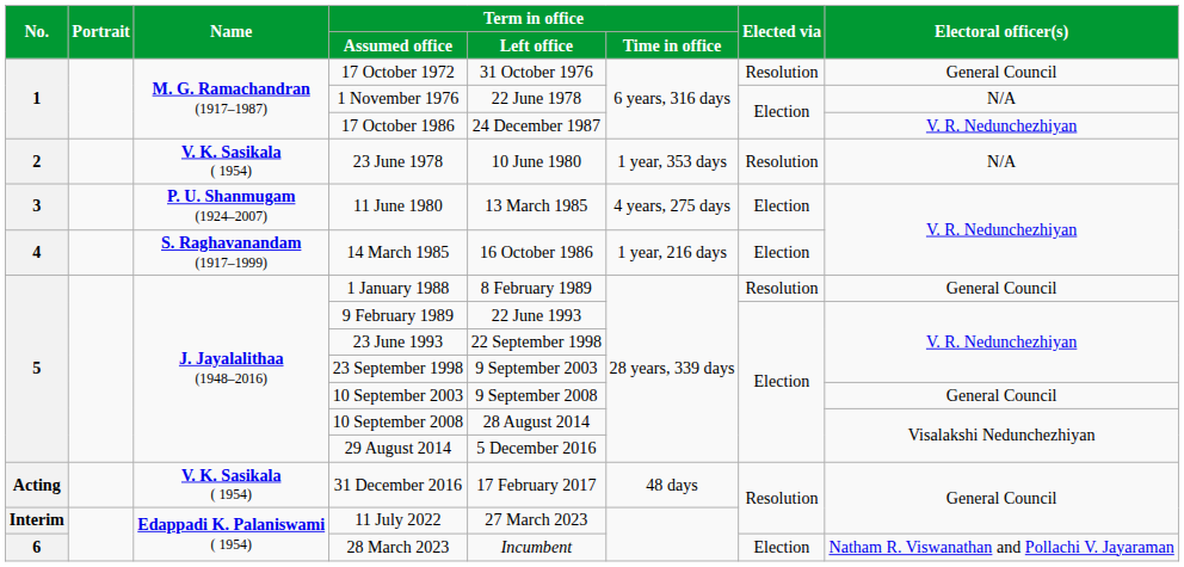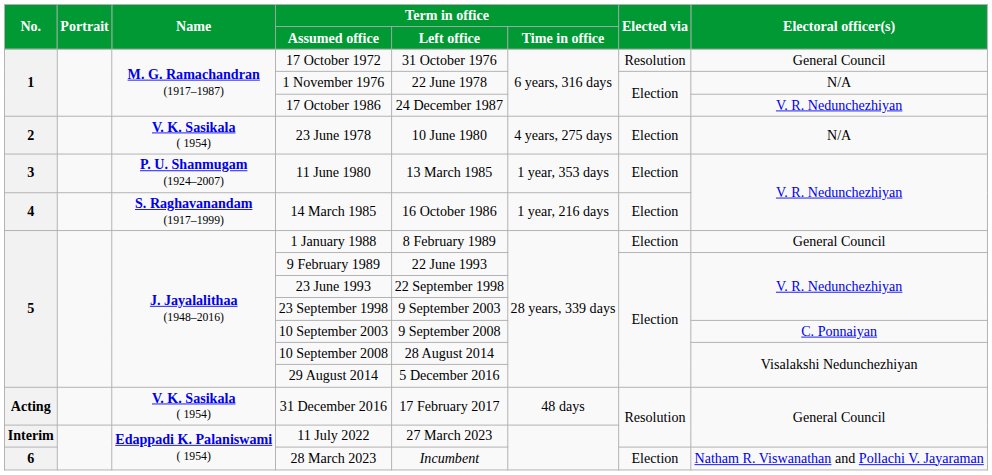 <table class="wikitable sortable" style="text-align:center;">
 <tr>
 <th rowspan=2 style="background-color:#009933;color:white">No.</th>
 <th rowspan=2 style="background-color:#009933;color:white">Portrait</th>
 <th rowspan=2 style="background-color:#009933;color:white">Name<br></th>
 <th colspan=3 style="background-color:#009933;color:white">Term in office</th>
 <th rowspan=2 style="background-color:#009933;color:white">Elected via</th>
 <th rowspan=2 style="background-color:#009933;color:white">Electoral officer(s)</th>
 </tr>
 <tr>
 <th style="background-color:#009933;color:white">Assumed office</th>
 <th style="background-color:#009933;color:white">Left office</th>
 <th style="background-color:#009933;color:white">Time in office</th>
 </tr>
 <tr>
 <th rowspan=3>1</th>
 <td rowspan=3></td>
 <td rowspan=3><strong><a href='#'>M. G. Ramachandran</a></strong><br><small>(1917–1987)</small></td>
 <td>17 October 1972</td>
 <td>31 October 1976</td>
 <td rowspan=3>6 years, 316 days</td>
 <td>Resolution</td>
 <td>General Council</td>
 </tr>
 <tr>
 <td>1 November 1976</td>
 <td>22 June 1978</td>
 <td rowspan=2>Election</td>
 <td>N/A</td>
 </tr>
 <tr>
 <td>17 October 1986</td>
 <td>24 December 1987</td>
 <td><a href='#'>V. R. Nedunchezhiyan</a></td>
 </tr>
 <tr>
 <th>2</th>
 <td></td>
 <td><strong><a href='#'>V. K. Sasikala</a></strong><br><small>( 1954)</small></td>
 <td>23 June 1978</td>
 <td>10 June 1980</td>
-<td>1 year, 353 days</td>
-<td>Resolution</td>
+<td>4 years, 275 days</td>
+<td>Election</td>
 <td>N/A</td>
 </tr>
 <tr>
 <th>3</th>
 <td></td>
 <td><strong><a href='#'>P. U. Shanmugam</a></strong><br><small>(1924–2007)</small></td>
 <td>11 June 1980</td>
 <td>13 March 1985</td>
-<td>4 years, 275 days</td>
+<td>1 year, 353 days</td>
 <td>Election</td>
 <td rowspan=2><a href='#'>V. R. Nedunchezhiyan</a></td>
 </tr>
 <tr>
 <th>4</th>
 <td></td>
 <td><strong><a href='#'>S. Raghavanandam</a></strong><br><small>(1917–1999)</small></td>
 <td>14 March 1985</td>
 <td>16 October 1986</td>
 <td>1 year, 216 days</td>
 <td>Election</td>
 </tr>
 <tr>
 <th rowspan=7>5</th>
 <td rowspan=7></td>
 <td rowspan=7><strong><a href='#'>J. Jayalalithaa</a></strong><br><small>(1948–2016)</small></td>
 <td>1 January 1988</td>
 <td>8 February 1989</td>
 <td rowspan=7>28 years, 339 days</td>
-<td>Resolution</td>
+<td>Election</td>
 <td>General Council</td>
 </tr>
 <tr>
 <td>9 February 1989</td>
 <td>22 June 1993</td>
 <td rowspan=6>Election</td>
 <td rowspan=3><a href='#'>V. R. Nedunchezhiyan</a></td>
 </tr>
 <tr>
 <td>23 June 1993</td>
 <td>22 September 1998</td>
 </tr>
 <tr>
 <td>23 September 1998</td>
 <td>9 September 2003</td>
 </tr>
 <tr>
 <td>10 September 2003</td>
 <td>9 September 2008</td>
-<td>General Council</td>
+<td><a href='#'>C. Ponnaiyan</a></td>
 </tr>
 <tr>
 <td>10 September 2008</td>
 <td>28 August 2014</td>
 <td rowspan=2>Visalakshi Nedunchezhiyan</td>
 </tr>
 <tr>
 <td>29 August 2014</td>
 <td>5 December 2016</td>
 </tr>
 <tr>
 <th>Acting</th>
 <td></td>
 <td><strong><a href='#'>V. K. Sasikala</a></strong><br><small>( 1954)</small></td>
 <td>31 December 2016</td>
 <td>17 February 2017</td>
 <td>48 days</td>
 <td rowspan=2>Resolution</td>
 <td rowspan=2>General Council</td>
 </tr>
 <tr>
 <th>Interim</th>
 <td rowspan=2></td>
 <td rowspan=2><strong><a href='#'>Edappadi K. Palaniswami</a></strong><br><small>( 1954)</small></td>
 <td>11 July 2022</td>
 <td>27 March 2023</td>
 <td rowspan=2></td>
 </tr>
 <tr>
 <th>6</th>
 <td>28 March 2023</td>
 <td><em>Incumbent</em></td>
 <td>Election</td>
 <td><a href='#'>Natham R. Viswanathan</a> and <a href='#'>Pollachi V. Jayaraman</a></td>
 </tr>
 </table>
